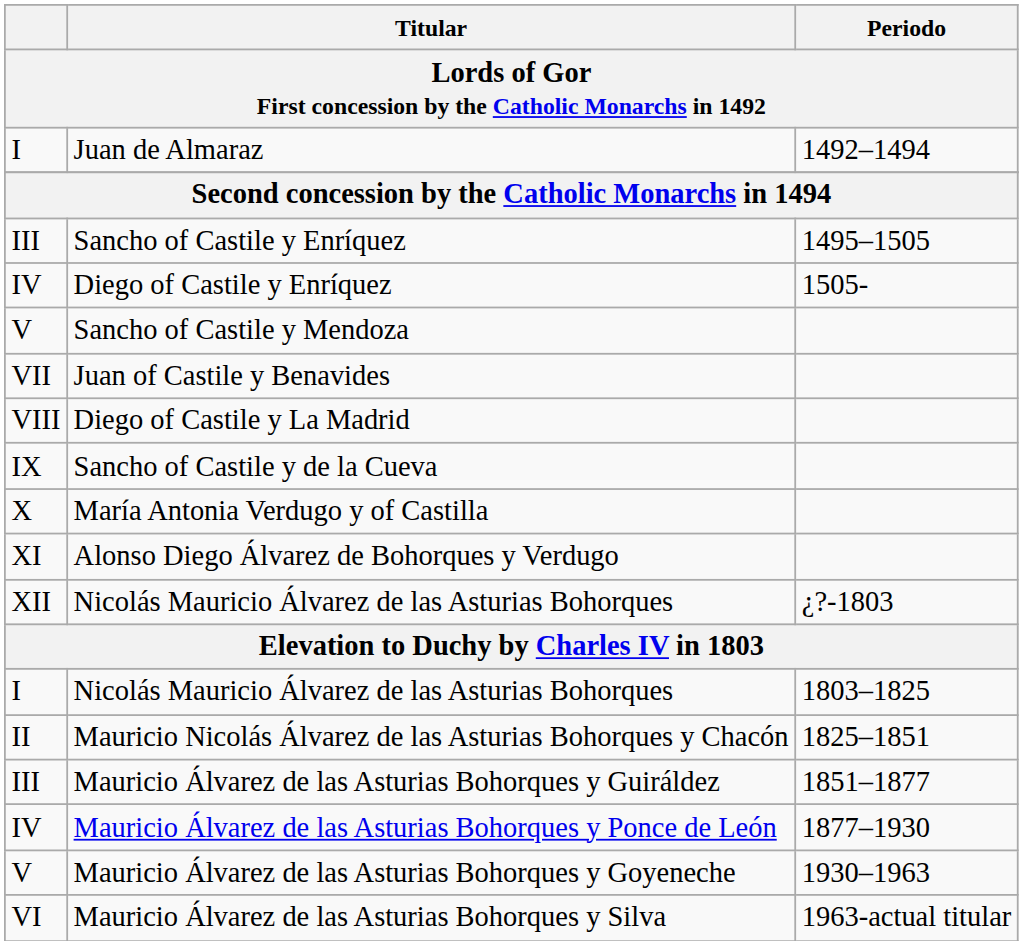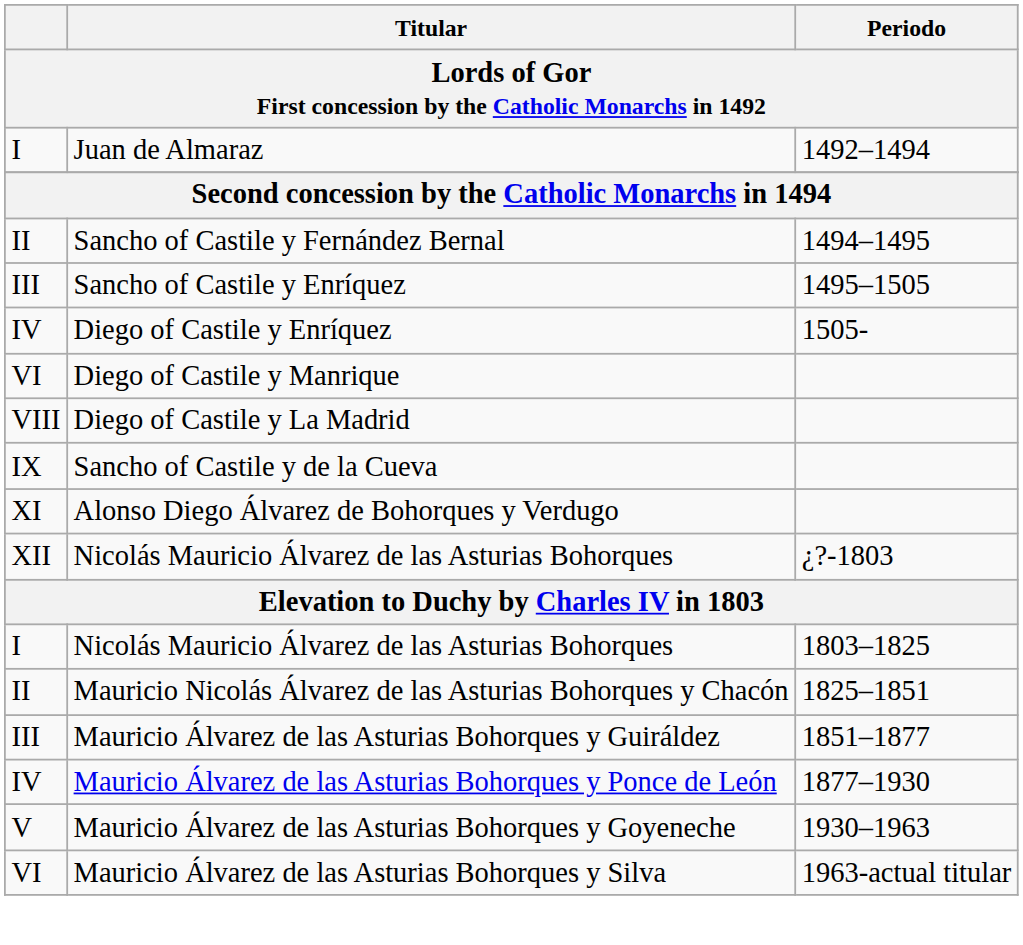 <table class="wikitable">
 <tr>
 <th></th>
 <th><small>Titular</small></th>
 <th><small>Periodo</small></th>
 </tr>
 <tr bgcolor="#dddddd" |>
 <th colspan="3">Lords of Gor<br><small>First concession by the <a href='#'>Catholic Monarchs</a> in 1492</small></th>
 </tr>
 <tr>
 <td>I</td>
 <td>Juan de Almaraz</td>
 <td>1492–1494</td>
 </tr>
 <tr>
 </tr>
 <tr bgcolor="#dddddd" |>
 <th colspan="3">Second concession by the <a href='#'>Catholic Monarchs</a> in 1494</th>
 </tr>
 <tr>
+<td>II</td>
+<td>Sancho of Castile y Fernández Bernal</td>
+<td>1494–1495</td>
+</tr>
+<tr>
 <td>III</td>
 <td>Sancho of Castile y Enríquez</td>
 <td>1495–1505</td>
 </tr>
 <tr>
 <td>IV</td>
 <td>Diego of Castile y Enríquez</td>
 <td>1505-</td>
 </tr>
 <tr>
-<td>V</td>
-<td>Sancho of Castile y Mendoza</td>
-<td></td>
-</tr>
-<tr>
-<td>VII</td>
-<td>Juan of Castile y Benavides</td>
+<td>VI</td>
+<td>Diego of Castile y Manrique</td>
 <td></td>
 </tr>
 <tr>
 <td>VIII</td>
 <td>Diego of Castile y La Madrid</td>
 <td></td>
 </tr>
 <tr>
 <td>IX</td>
 <td>Sancho of Castile y de la Cueva</td>
-<td></td>
-</tr>
-<tr>
-<td>X</td>
-<td>María Antonia Verdugo y of Castilla</td>
 <td></td>
 </tr>
 <tr>
 <td>XI</td>
 <td>Alonso Diego Álvarez de Bohorques y Verdugo</td>
 <td></td>
 </tr>
 <tr>
 <td>XII</td>
 <td>Nicolás Mauricio Álvarez de las Asturias Bohorques</td>
 <td>¿?-1803</td>
 </tr>
 <tr bgcolor="#dddddd" |>
 <th colspan="3">Elevation to Duchy by <a href='#'>Charles IV</a> in 1803</th>
 </tr>
 <tr>
 <td>I</td>
 <td>Nicolás Mauricio Álvarez de las Asturias Bohorques</td>
 <td>1803–1825</td>
 </tr>
 <tr>
 <td>II</td>
 <td>Mauricio Nicolás Álvarez de las Asturias Bohorques y Chacón</td>
 <td>1825–1851</td>
 </tr>
 <tr>
 <td>III</td>
 <td>Mauricio Álvarez de las Asturias Bohorques y Guiráldez</td>
 <td>1851–1877</td>
 </tr>
 <tr>
 <td>IV</td>
 <td><a href='#'>Mauricio Álvarez de las Asturias Bohorques y Ponce de León</a></td>
 <td>1877–1930</td>
 </tr>
 <tr>
 <td>V</td>
 <td>Mauricio Álvarez de las Asturias Bohorques y Goyeneche</td>
 <td>1930–1963</td>
 </tr>
 <tr>
 <td>VI</td>
 <td>Mauricio Álvarez de las Asturias Bohorques y Silva</td>
 <td>1963-actual titular</td>
 </tr>
 </table>
